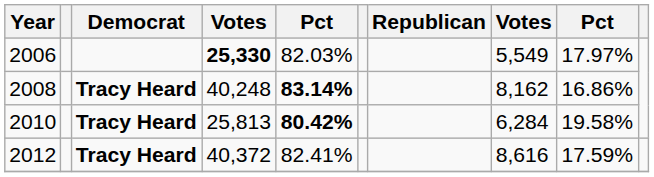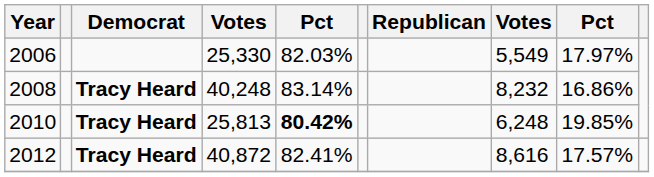 <table class="wikitable" style="margin:0.5em ; font-size:95%">
 <tr>
 <th>Year</th>
 <th></th>
 <th>Democrat</th>
 <th>Votes</th>
 <th>Pct</th>
 <th></th>
 <th>Republican</th>
 <th>Votes</th>
 <th>Pct</th>
 <th></th>
 </tr>
 <tr>
 <td>2006</td>
 <td></td>
 <td></td>
-<td><strong>25,330</strong></td>
+<td>25,330</td>
 <td>82.03%</td>
 <td></td>
 <td></td>
 <td>5,549</td>
 <td>17.97%</td>
 </tr>
 <tr>
 <td>2008</td>
 <td></td>
 <td><strong>Tracy Heard</strong></td>
 <td>40,248</td>
-<td><strong>83.14%</strong></td>
+<td>83.14%</td>
 <td></td>
 <td></td>
-<td>8,162</td>
+<td>8,232</td>
 <td>16.86%</td>
 </tr>
 <tr>
 <td>2010</td>
 <td></td>
 <td><strong>Tracy Heard</strong></td>
 <td>25,813</td>
 <td><strong>80.42%</strong></td>
 <td></td>
 <td></td>
-<td>6,284</td>
-<td>19.58%</td>
+<td>6,248</td>
+<td>19.85%</td>
 </tr>
 <tr>
 <td>2012</td>
 <td></td>
 <td><strong>Tracy Heard</strong></td>
-<td>40,372</td>
+<td>40,872</td>
 <td>82.41%</td>
 <td></td>
 <td></td>
 <td>8,616</td>
-<td>17.59%</td>
+<td>17.57%</td>
 <td></td>
 </tr>
 <tr>
 </tr>
 </table>
